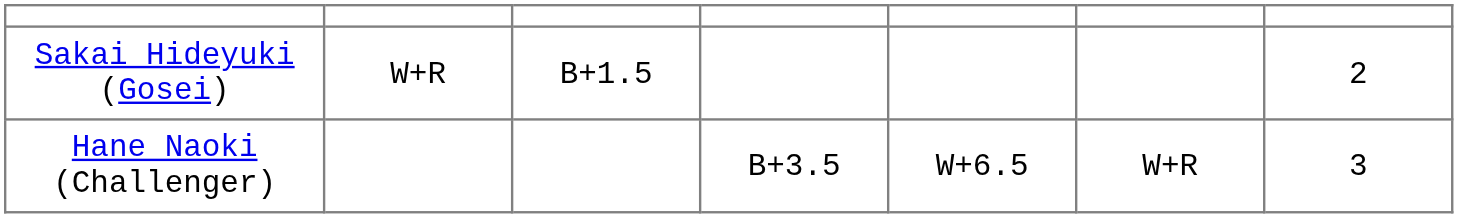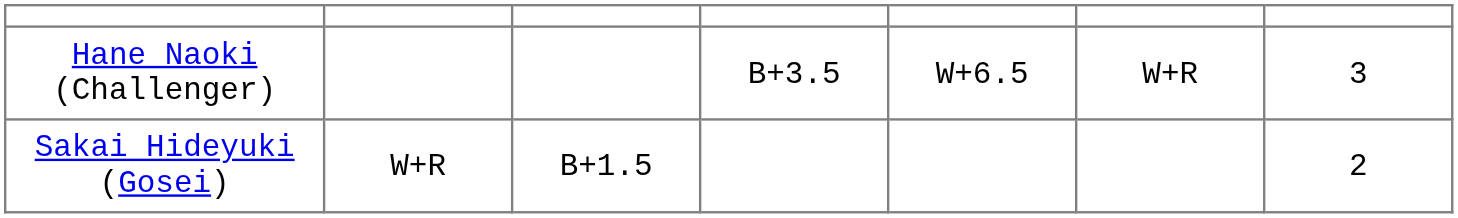 <table class="toccolours" border="1" cellpadding="4" cellspacing="0" style="border-collapse: collapse; margin:0;">
 <tr>
 <th width=125></th>
 <th width=70></th>
 <th width=70></th>
 <th width=70></th>
 <th width=70></th>
 <th width=70></th>
 <th width=70></th>
 </tr>
 <tr align=center>
+<td><a href='#'>Hane Naoki</a><br>(Challenger)</td>
+<td></td>
+<td></td>
+<td>B+3.5</td>
+<td>W+6.5</td>
+<td>W+R</td>
+<td>3</td>
+</tr>
+<tr align=center>
 <td><a href='#'>Sakai Hideyuki</a><br>(<a href='#'>Gosei</a>)</td>
 <td>W+R</td>
 <td>B+1.5</td>
 <td></td>
 <td></td>
 <td></td>
 <td>2</td>
 </tr>
-<tr align=center>
-<td><a href='#'>Hane Naoki</a><br>(Challenger)</td>
-<td></td>
-<td></td>
-<td>B+3.5</td>
-<td>W+6.5</td>
-<td>W+R</td>
-<td>3</td>
-</tr>
 </table>
